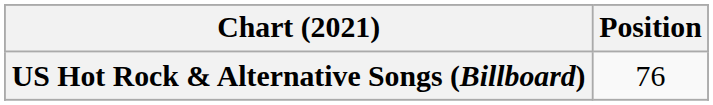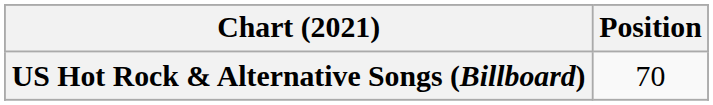 <table class="wikitable plainrowheaders" style="text-align:center">
 <tr>
 <th scope="col">Chart (2021)</th>
 <th scope="col">Position</th>
 </tr>
 <tr>
 <th scope="row">US Hot Rock & Alternative Songs (<em>Billboard</em>)</th>
-<td>76</td>
+<td>70</td>
 </tr>
 </table>
